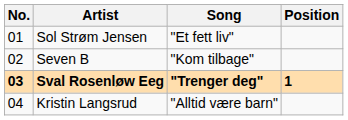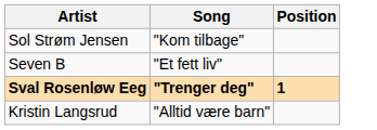 <table class="wikitable sortable">
 <tr>
-<th>No.</th>
 <th>Artist</th>
 <th>Song</th>
 <th>Position</th>
 </tr>
 <tr>
-<td>01</td>
 <td>Sol Strøm Jensen</td>
+<td>"Kom tilbage"</td>
+<td></td>
+</tr>
+<tr>
+<td>Seven B</td>
 <td>"Et fett liv"</td>
 <td></td>
 </tr>
-<tr>
-<td>02</td>
-<td>Seven B</td>
-<td>"Kom tilbage"</td>
-<td></td>
-</tr>
 <tr style="font-weight:bold; background:navajowhite;">
-<td>03</td>
 <td>Sval Rosenløw Eeg</td>
 <td>"Trenger deg"</td>
 <td>1</td>
 </tr>
 <tr>
-<td>04</td>
 <td>Kristin Langsrud</td>
 <td>"Alltid være barn"</td>
 <td></td>
 </tr>
 </table>
